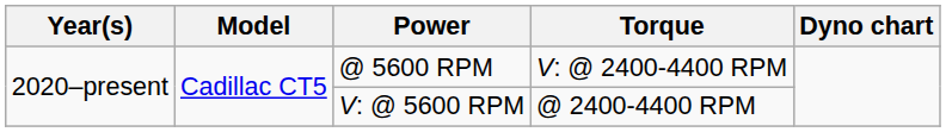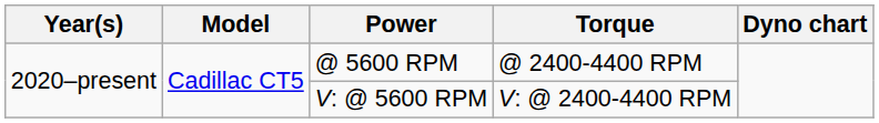 <table class="wikitable" style="font-size: 90%">
 <tr>
 <th>Year(s)</th>
 <th>Model</th>
 <th>Power</th>
 <th>Torque</th>
 <th>Dyno chart</th>
 </tr>
 <tr>
 <td rowspan=2>2020–present</td>
 <td rowspan=2><a href='#'>Cadillac CT5</a></td>
 <td> @ 5600 RPM</td>
-<td><em>V</em>:  @ 2400-4400 RPM</td>
+<td> @ 2400-4400 RPM</td>
 </tr>
 <tr>
 <td><em>V</em>:  @ 5600 RPM</td>
-<td> @ 2400-4400 RPM</td>
+<td><em>V</em>:  @ 2400-4400 RPM</td>
 </tr>
 </table>
